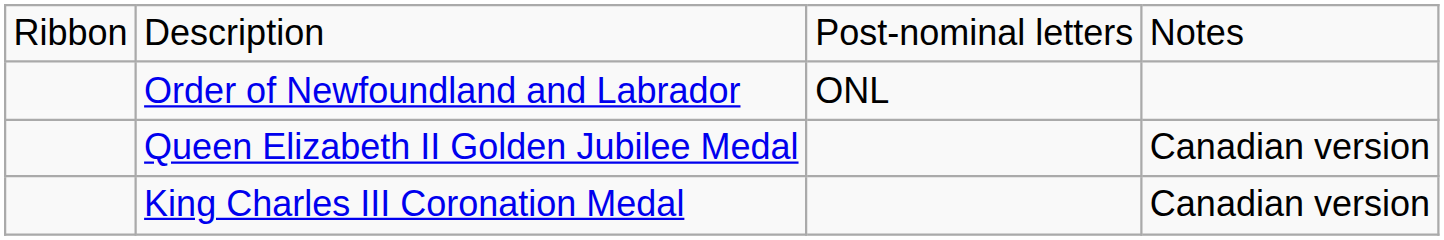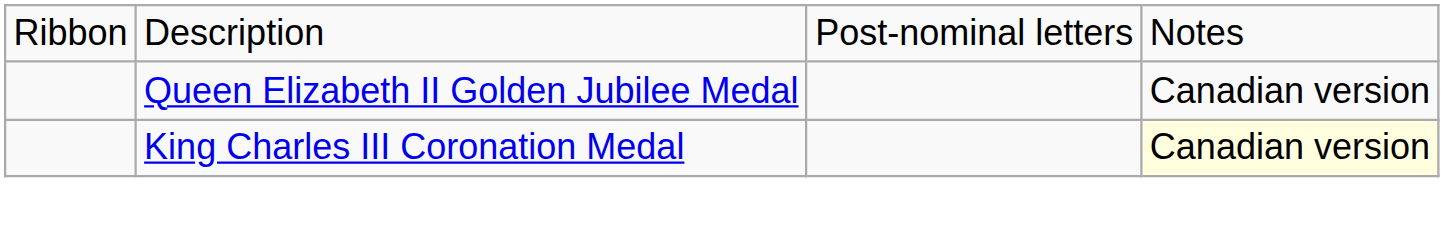 <table class="wikitable">
 <tr>
 <td>Ribbon</td>
 <td>Description</td>
 <td>Post-nominal letters</td>
 <td>Notes</td>
-</tr>
-<tr>
-<td></td>
-<td><a href='#'>Order of Newfoundland and Labrador</a></td>
-<td>ONL</td>
-<td></td>
 </tr>
 <tr>
 <td></td>
 <td><a href='#'>Queen Elizabeth II Golden Jubilee Medal</a></td>
 <td></td>
 <td> Canadian version</td>
 </tr>
 <tr>
 <td></td>
 <td><a href='#'>King Charles III Coronation Medal</a></td>
 <td></td>
-<td> Canadian version</td>
+<td style="background: lightyellow;"> Canadian version</td>
 </tr>
 </table>
